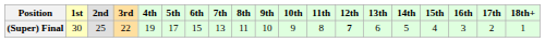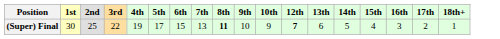 <table class="wikitable" style="font-size:85%; text-align:center">
 <tr>
 <th>Position</th>
 <td style="background:#ffffbf;"> <strong>1st</strong> </td>
 <td style="background:#dfdfdf;"> <strong>2nd</strong> </td>
 <td style="background:#ffdf9f;"> <strong>3rd</strong> </td>
 <td style="background:#dfffdf;"> <strong>4th</strong> </td>
 <td style="background:#dfffdf;"> <strong>5th</strong> </td>
 <td style="background:#dfffdf;"> <strong>6th</strong> </td>
 <td style="background:#dfffdf;"> <strong>7th</strong> </td>
 <td style="background:#dfffdf;"> <strong>8th</strong> </td>
 <td style="background:#dfffdf;"> <strong>9th</strong> </td>
 <td style="background:#dfffdf;"> <strong>10th</strong> </td>
-<td style="background:#dfffdf;"> <strong>11th</strong> </td>
 <td style="background:#dfffdf;"> <strong>12th</strong> </td>
 <td style="background:#dfffdf;"> <strong>13th</strong> </td>
 <td style="background:#dfffdf;"> <strong>14th</strong> </td>
 <td style="background:#dfffdf;"> <strong>15th</strong> </td>
 <td style="background:#dfffdf;"> <strong>16th</strong> </td>
 <td style="background:#dfffdf;"> <strong>17th</strong> </td>
 <td style="background:#dfffdf;"> <strong>18th+</strong> </td>
 </tr>
 <tr>
 <th>(Super) Final</th>
 <td style="background:#ffffbf;">30</td>
 <td style="background:#dfdfdf;">25</td>
 <td style="background:#ffdf9f;">22</td>
 <td style="background:#dfffdf;">19</td>
 <td style="background:#dfffdf;">17</td>
 <td style="background:#dfffdf;">15</td>
 <td style="background:#dfffdf;">13</td>
-<td style="background:#dfffdf;">11</td>
+<td style="background:#dfffdf;"><strong>11</strong></td>
 <td style="background:#dfffdf;">10</td>
 <td style="background:#dfffdf;">9</td>
-<td style="background:#dfffdf;">8</td>
 <td style="background:#dfffdf;"><strong>7</strong></td>
 <td style="background:#dfffdf;">6</td>
 <td style="background:#dfffdf;">5</td>
 <td style="background:#dfffdf;">4</td>
 <td style="background:#dfffdf;">3</td>
 <td style="background:#dfffdf;">2</td>
 <td style="background:#dfffdf;">1</td>
 </tr>
 </table>
